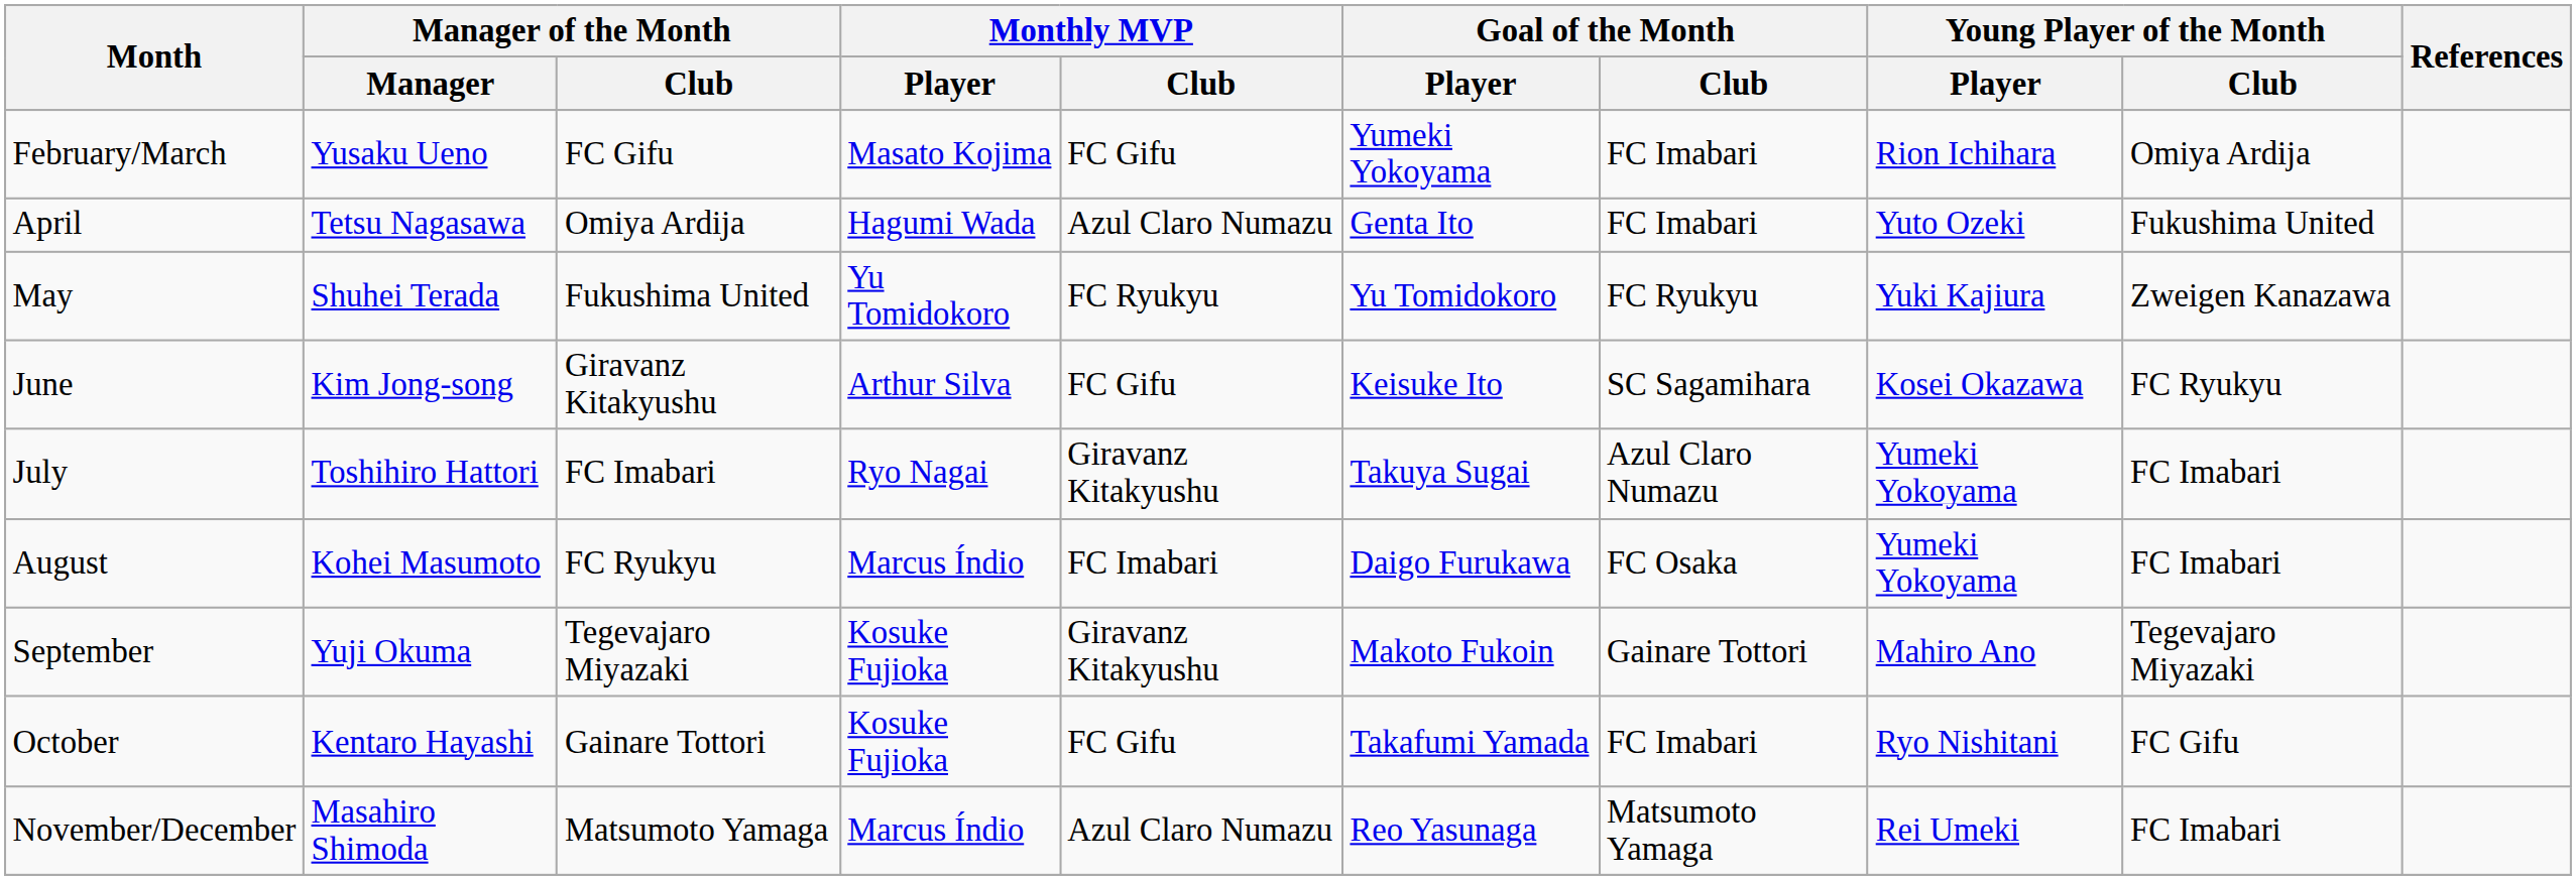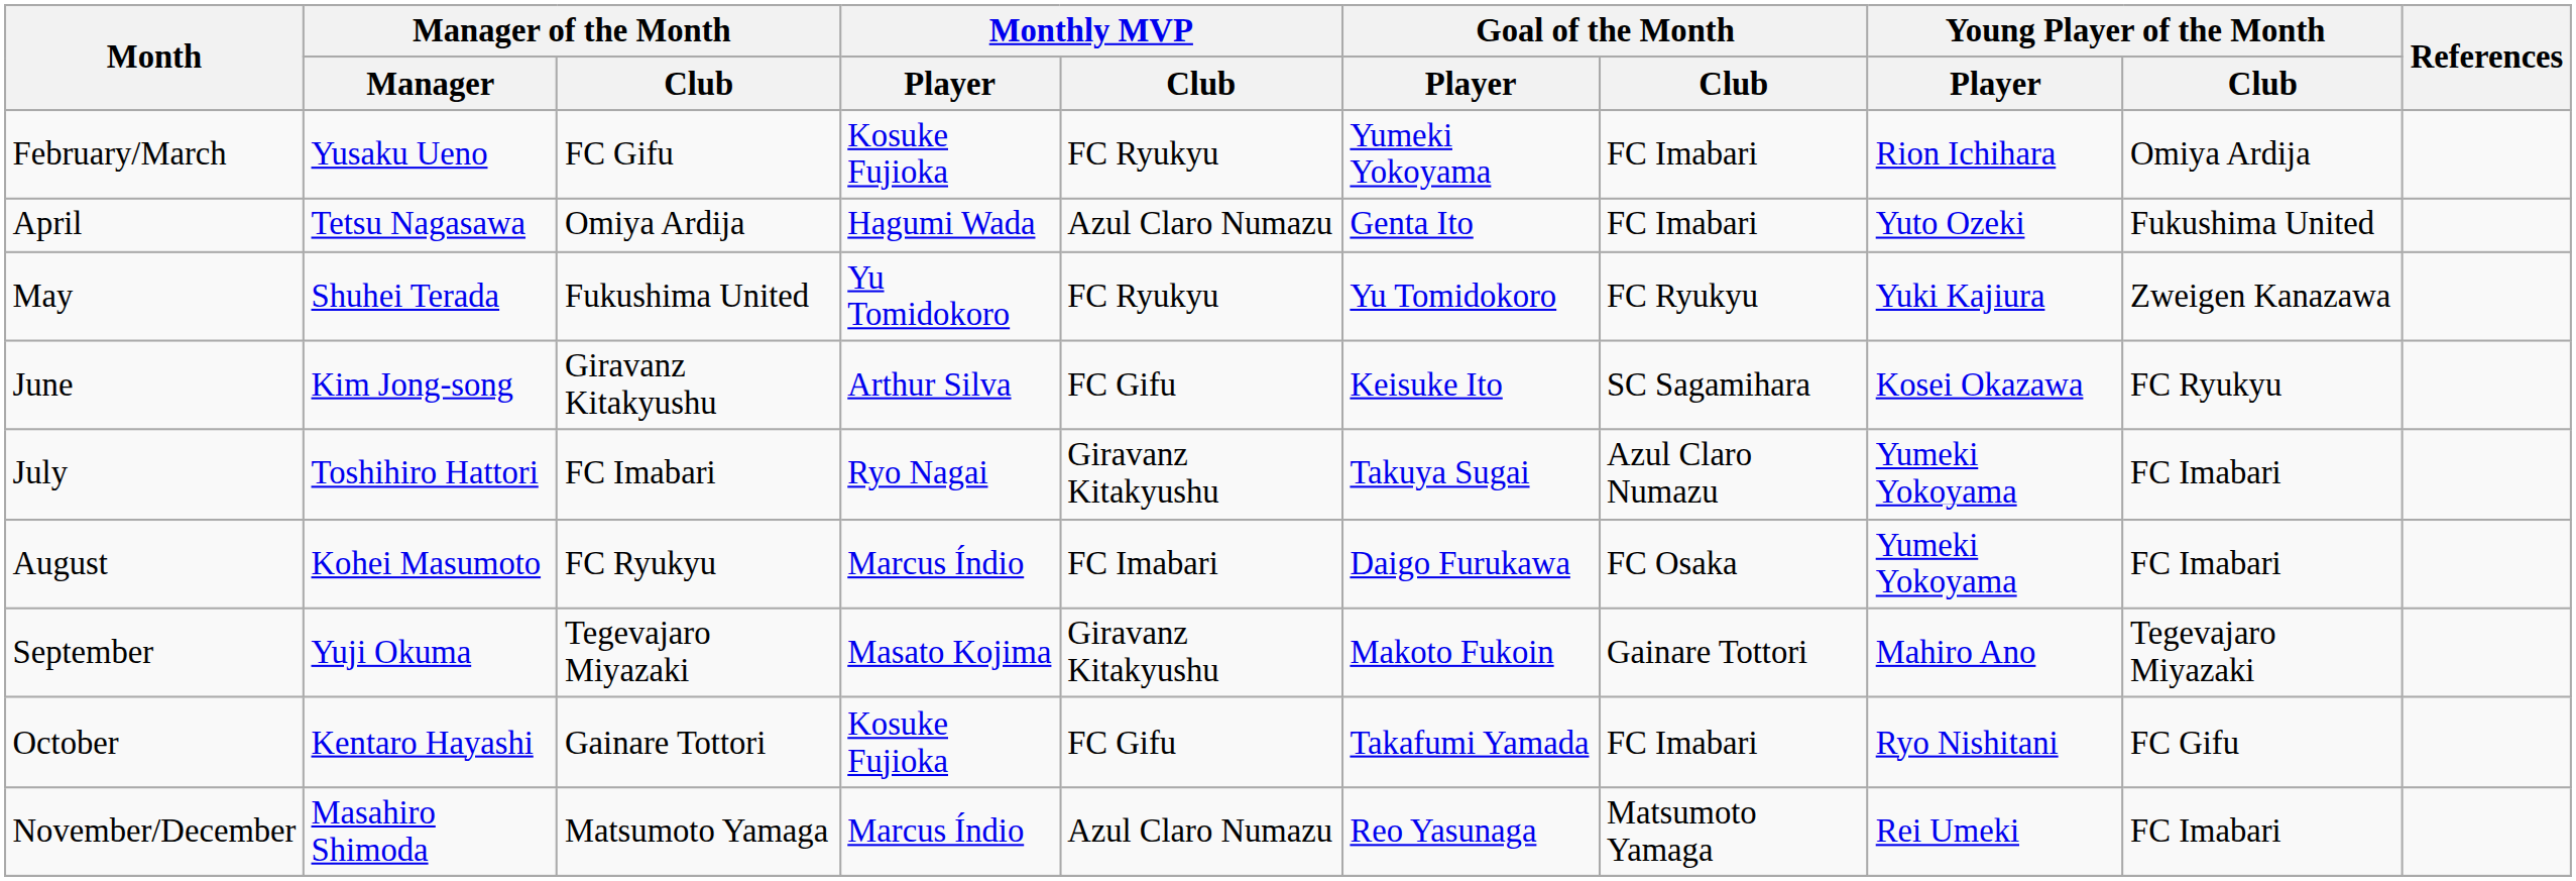 <table class="wikitable">
 <tr>
 <th rowspan="2">Month</th>
 <th colspan="2">Manager of the Month</th>
 <th colspan="2"><a href='#'>Monthly MVP</a></th>
 <th colspan="2">Goal of the Month</th>
 <th colspan="2">Young Player of the Month</th>
 <th rowspan="2">References</th>
 </tr>
 <tr>
 <th>Manager</th>
 <th>Club</th>
 <th>Player</th>
 <th>Club</th>
 <th>Player</th>
 <th>Club</th>
 <th>Player</th>
 <th>Club</th>
 </tr>
 <tr>
 <td>February/March</td>
 <td> <a href='#'>Yusaku Ueno</a></td>
 <td>FC Gifu</td>
-<td> <a href='#'>Masato Kojima</a></td>
-<td>FC Gifu</td>
+<td> <a href='#'>Kosuke Fujioka</a></td>
+<td>FC Ryukyu</td>
 <td> <a href='#'>Yumeki Yokoyama</a></td>
 <td>FC Imabari</td>
 <td> <a href='#'>Rion Ichihara</a></td>
 <td>Omiya Ardija</td>
 <td align=center></td>
 </tr>
 <tr>
 <td>April</td>
 <td> <a href='#'>Tetsu Nagasawa</a></td>
 <td>Omiya Ardija</td>
 <td> <a href='#'>Hagumi Wada</a></td>
 <td>Azul Claro Numazu</td>
 <td> <a href='#'>Genta Ito</a></td>
 <td>FC Imabari</td>
 <td> <a href='#'>Yuto Ozeki</a></td>
 <td>Fukushima United</td>
 <td align=center></td>
 </tr>
 <tr>
 <td>May</td>
 <td> <a href='#'>Shuhei Terada</a></td>
 <td>Fukushima United</td>
 <td> <a href='#'>Yu Tomidokoro</a></td>
 <td>FC Ryukyu</td>
 <td> <a href='#'>Yu Tomidokoro</a></td>
 <td>FC Ryukyu</td>
 <td> <a href='#'>Yuki Kajiura</a></td>
 <td>Zweigen Kanazawa</td>
 <td align=center></td>
 </tr>
 <tr>
 <td>June</td>
 <td> <a href='#'>Kim Jong-song</a></td>
 <td>Giravanz Kitakyushu</td>
 <td> <a href='#'>Arthur Silva</a></td>
 <td>FC Gifu</td>
 <td> <a href='#'>Keisuke Ito</a></td>
 <td>SC Sagamihara</td>
 <td> <a href='#'>Kosei Okazawa</a></td>
 <td>FC Ryukyu</td>
 <td align=center></td>
 </tr>
 <tr>
 <td>July</td>
 <td> <a href='#'>Toshihiro Hattori</a></td>
 <td>FC Imabari</td>
 <td> <a href='#'>Ryo Nagai</a></td>
 <td>Giravanz Kitakyushu</td>
 <td> <a href='#'>Takuya Sugai</a></td>
 <td>Azul Claro Numazu</td>
 <td> <a href='#'>Yumeki Yokoyama</a></td>
 <td>FC Imabari</td>
 <td align=center></td>
 </tr>
 <tr>
 <td>August</td>
 <td> <a href='#'>Kohei Masumoto</a></td>
 <td>FC Ryukyu</td>
 <td> <a href='#'>Marcus Índio</a></td>
 <td>FC Imabari</td>
 <td> <a href='#'>Daigo Furukawa</a></td>
 <td>FC Osaka</td>
 <td> <a href='#'>Yumeki Yokoyama</a></td>
 <td>FC Imabari</td>
 <td align=center></td>
 </tr>
 <tr>
 <td>September</td>
 <td> <a href='#'>Yuji Okuma</a></td>
 <td>Tegevajaro Miyazaki</td>
-<td> <a href='#'>Kosuke Fujioka</a></td>
+<td> <a href='#'>Masato Kojima</a></td>
 <td>Giravanz Kitakyushu</td>
 <td> <a href='#'>Makoto Fukoin</a></td>
 <td>Gainare Tottori</td>
 <td> <a href='#'>Mahiro Ano</a></td>
 <td>Tegevajaro Miyazaki</td>
 <td align=center></td>
 </tr>
 <tr>
 <td>October</td>
 <td> <a href='#'>Kentaro Hayashi</a></td>
 <td>Gainare Tottori</td>
 <td> <a href='#'>Kosuke Fujioka</a></td>
 <td>FC Gifu</td>
 <td> <a href='#'>Takafumi Yamada</a></td>
 <td>FC Imabari</td>
 <td> <a href='#'>Ryo Nishitani</a></td>
 <td>FC Gifu</td>
 <td align=center></td>
 </tr>
 <tr>
 <td>November/December</td>
 <td> <a href='#'>Masahiro Shimoda</a></td>
 <td>Matsumoto Yamaga</td>
 <td> <a href='#'>Marcus Índio</a></td>
 <td>Azul Claro Numazu</td>
 <td> <a href='#'>Reo Yasunaga</a></td>
 <td>Matsumoto Yamaga</td>
 <td> <a href='#'>Rei Umeki</a></td>
 <td>FC Imabari</td>
 <td align=center></td>
 </tr>
 <tr>
 </tr>
 </table>
